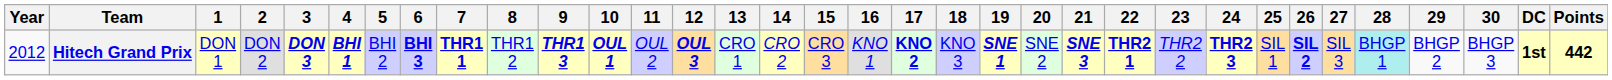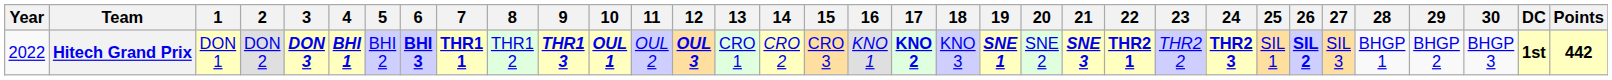 <table class="wikitable" style="text-align:center; font-size:85%">
 <tr>
 <th>Year</th>
 <th>Team</th>
 <th>1</th>
 <th>2</th>
 <th>3</th>
 <th>4</th>
 <th>5</th>
 <th>6</th>
 <th>7</th>
 <th>8</th>
 <th>9</th>
 <th>10</th>
 <th>11</th>
 <th>12</th>
 <th>13</th>
 <th>14</th>
 <th>15</th>
 <th>16</th>
 <th>17</th>
 <th>18</th>
 <th>19</th>
 <th>20</th>
 <th>21</th>
 <th>22</th>
 <th>23</th>
 <th>24</th>
 <th>25</th>
 <th>26</th>
 <th>27</th>
 <th>28</th>
 <th>29</th>
 <th>30</th>
 <th>DC</th>
 <th>Points</th>
 </tr>
 <tr>
-<td><a href='#'>2012</a></td>
+<td><a href='#'>2022</a></td>
 <th nowrap><a href='#'>Hitech Grand Prix</a></th>
 <td style="background:#FFFFBF;"><a href='#'>DON<br>1</a><br></td>
 <td style="background:#DFDFDF;"><a href='#'>DON<br>2</a><br></td>
 <td style="background:#FFFFBF;"><strong><em><a href='#'>DON<br>3</a></em></strong><br></td>
 <td style="background:#FFFFBF;"><strong><em><a href='#'>BHI<br>1</a></em></strong><br></td>
 <td style="background:#CFCFFF;"><a href='#'>BHI<br>2</a><br></td>
 <td style="background:#CFCFFF;"><strong><a href='#'>BHI<br>3</a></strong><br></td>
 <td style="background:#FFFFBF;"><strong><a href='#'>THR1<br>1</a></strong><br></td>
 <td style="background:#DFFFDF;"><a href='#'>THR1<br>2</a><br></td>
 <td style="background:#FFFFBF;"><strong><em><a href='#'>THR1<br>3</a></em></strong><br></td>
 <td style="background:#FFFFBF;"><strong><em><a href='#'>OUL<br>1</a></em></strong><br></td>
 <td style="background:#CFCFFF;"><em><a href='#'>OUL<br>2</a></em><br></td>
 <td style="background:#FFDF9F;"><strong><em><a href='#'>OUL<br>3</a></em></strong><br></td>
 <td style="background:#DFFFDF;"><a href='#'>CRO<br>1</a><br></td>
 <td style="background:#FFFFBF;"><em><a href='#'>CRO<br>2</a></em><br></td>
 <td style="background:#FFDF9F;"><a href='#'>CRO<br>3</a><br></td>
 <td style="background:#DFDFDF;"><em><a href='#'>KNO<br>1</a></em><br></td>
 <td style="background:#DFFFDF;"><strong><a href='#'>KNO<br>2</a><br></strong></td>
 <td style="background:#CFCFFF;"><a href='#'>KNO<br>3</a><br></td>
 <td style="background:#FFFFBF;"><strong><em><a href='#'>SNE<br>1</a></em></strong><br></td>
 <td style="background:#DFFFDF;"><a href='#'>SNE<br>2</a><br></td>
 <td style="background:#FFFFBF;"><strong><em><a href='#'>SNE<br>3</a></em></strong><br></td>
 <td style="background:#FFFFBF;"><strong><a href='#'>THR2<br>1</a></strong><br></td>
 <td style="background:#CFCFFF;"><em><a href='#'>THR2<br>2</a></em><br></td>
 <td style="background:#FFFFBF;"><strong><a href='#'>THR2<br>3</a></strong><br></td>
 <td style="background:#FFDF9F;"><a href='#'>SIL<br>1</a><br></td>
 <td style="background:#CFCFFF;"><strong><a href='#'>SIL<br>2</a><br></strong></td>
 <td style="background:#FFDF9F;"><a href='#'>SIL<br>3</a><br></td>
-<td style="background: paleturquoise;"><a href='#'>BHGP<br>1</a></td>
+<td><a href='#'>BHGP<br>1</a></td>
 <td><a href='#'>BHGP<br>2</a></td>
 <td><a href='#'>BHGP<br>3</a></td>
 <th style="background:#FFFFBF;">1st</th>
 <th style="background:#FFFFBF;">442</th>
 </tr>
 </table>
